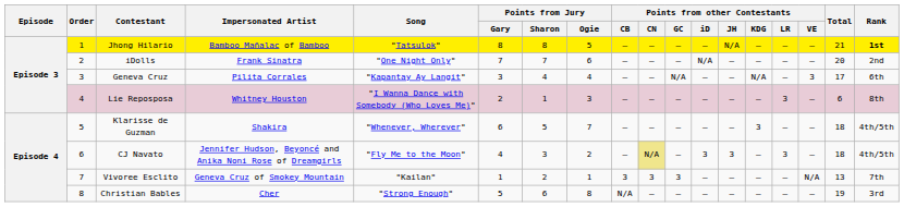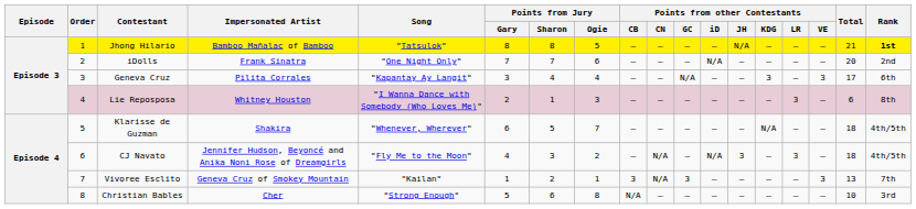 <table class="wikitable" style="text-align:center; line-height:17px; width:100%; font-size:90%;">
 <tr>
 <th rowspan="2" style="width:07%;">Episode</th>
 <th rowspan="2" style="width:03%;">Order</th>
 <th rowspan="2" style="width:10%;">Contestant</th>
 <th rowspan="2" style="width:19%;">Impersonated Artist</th>
 <th rowspan="2" style="width:14%;">Song</th>
 <th colspan="3" style="width:15%;">Points from Jury</th>
 <th colspan="8" style="width:24%;">Points from other Contestants</th>
 <th rowspan="2" style="width:03%;">Total</th>
 <th rowspan="2" style="width:07%;">Rank</th>
 </tr>
 <tr>
 <th style="width:05%;">Gary</th>
 <th style="width:05%;">Sharon</th>
 <th style="width:05%;">Ogie</th>
 <th style="width:03%;">CB</th>
 <th style="width:03%;">CN</th>
 <th style="width:03%;">GC</th>
 <th style="width:03%;">iD</th>
 <th style="width:03%;">JH</th>
 <th style="width:03%;">KDG</th>
 <th style="width:03%;">LR</th>
 <th style="width:03%;">VE</th>
 </tr>
 <tr>
 <th rowspan="4"><strong>Episode 3</strong><br><small></small></th>
 <td style="background:#FFEF00;">1</td>
 <td style="background:#FFEF00;">Jhong Hilario</td>
 <td style="background:#FFEF00;"><a href='#'>Bamboo Mañalac</a> of <a href='#'>Bamboo</a></td>
 <td style="background:#FFEF00;">"<a href='#'>Tatsulok</a>"</td>
 <td style="background:#FFEF00;">8</td>
 <td style="background:#FFEF00;">8</td>
 <td style="background:#FFEF00;">5</td>
 <td style="background:#FFEF00;">–</td>
 <td style="background:#FFEF00;">–</td>
 <td style="background:#FFEF00;">–</td>
 <td style="background:#FFEF00;">–</td>
 <td style="background:#FFEF00;">N/A</td>
 <td style="background:#FFEF00;">–</td>
 <td style="background:#FFEF00;">–</td>
 <td style="background:#FFEF00;">–</td>
 <td style="background:#FFEF00;">21</td>
 <td style="background:#FFEF00;"><strong>1st</strong></td>
 </tr>
 <tr>
 <td>2</td>
 <td>iDolls</td>
 <td><a href='#'>Frank Sinatra</a></td>
 <td>"<a href='#'>One Night Only</a>"</td>
 <td>7</td>
 <td>7</td>
 <td>6</td>
 <td>–</td>
 <td>–</td>
 <td>–</td>
 <td>N/A</td>
 <td>–</td>
 <td>–</td>
 <td>–</td>
 <td>–</td>
 <td>20</td>
 <td>2nd</td>
 </tr>
 <tr>
 <td>3</td>
 <td>Geneva Cruz</td>
 <td><a href='#'>Pilita Corrales</a></td>
 <td>"<a href='#'>Kapantay Ay Langit</a>"</td>
 <td>3</td>
 <td>4</td>
 <td>4</td>
 <td>–</td>
 <td>–</td>
 <td>N/A</td>
 <td>–</td>
 <td>–</td>
-<td>N/A</td>
+<td>3</td>
 <td>–</td>
 <td>3</td>
 <td>17</td>
 <td>6th</td>
 </tr>
 <tr style="background:#E8CCD7">
 <td>4</td>
 <td>Lie Reposposa</td>
 <td><a href='#'>Whitney Houston</a></td>
 <td>"<a href='#'>I Wanna Dance with Somebody (Who Loves Me)</a>"</td>
 <td>2</td>
 <td>1</td>
 <td>3</td>
 <td>–</td>
 <td>–</td>
 <td>–</td>
 <td>–</td>
 <td>–</td>
 <td>–</td>
 <td>3</td>
 <td>–</td>
 <td>6</td>
 <td>8th</td>
 </tr>
 <tr>
 <th rowspan="4"><strong>Episode 4</strong><br><small></small></th>
 <td>5</td>
 <td>Klarisse de Guzman</td>
 <td><a href='#'>Shakira</a></td>
 <td>"<a href='#'>Whenever, Wherever</a>"</td>
 <td>6</td>
 <td>5</td>
 <td>7</td>
 <td>–</td>
 <td>–</td>
 <td>–</td>
 <td>–</td>
 <td>–</td>
-<td>3</td>
+<td>N/A</td>
 <td>–</td>
 <td>–</td>
 <td>18</td>
 <td>4th/5th</td>
 </tr>
 <tr>
 <td>6</td>
 <td>CJ Navato</td>
 <td><a href='#'>Jennifer Hudson</a>, <a href='#'>Beyoncé</a> and <a href='#'>Anika Noni Rose</a> of <a href='#'>Dreamgirls</a></td>
 <td>"<a href='#'>Fly Me to the Moon</a>"</td>
 <td>4</td>
 <td>3</td>
 <td>2</td>
 <td>–</td>
-<td style="background: khaki;">N/A</td>
+<td>N/A</td>
 <td>–</td>
-<td>3</td>
+<td>N/A</td>
 <td>3</td>
 <td>–</td>
 <td>3</td>
 <td>–</td>
 <td>18</td>
 <td>4th/5th</td>
 </tr>
 <tr>
 <td>7</td>
 <td>Vivoree Esclito</td>
 <td><a href='#'>Geneva Cruz</a> of <a href='#'>Smokey Mountain</a></td>
 <td>"Kailan"</td>
 <td>1</td>
 <td>2</td>
 <td>1</td>
 <td>3</td>
-<td>3</td>
+<td>N/A</td>
 <td>3</td>
 <td>–</td>
 <td>–</td>
 <td>–</td>
 <td>–</td>
-<td>N/A</td>
+<td>3</td>
 <td>13</td>
 <td>7th</td>
 </tr>
 <tr>
 <td>8</td>
 <td>Christian Bables</td>
 <td><a href='#'>Cher</a></td>
 <td>"<a href='#'>Strong Enough</a>"</td>
 <td>5</td>
 <td>6</td>
 <td>8</td>
 <td>N/A</td>
 <td>–</td>
 <td>–</td>
 <td>–</td>
 <td>–</td>
 <td>–</td>
 <td>–</td>
 <td>–</td>
-<td>19</td>
+<td>10</td>
 <td>3rd</td>
 </tr>
 </table>
